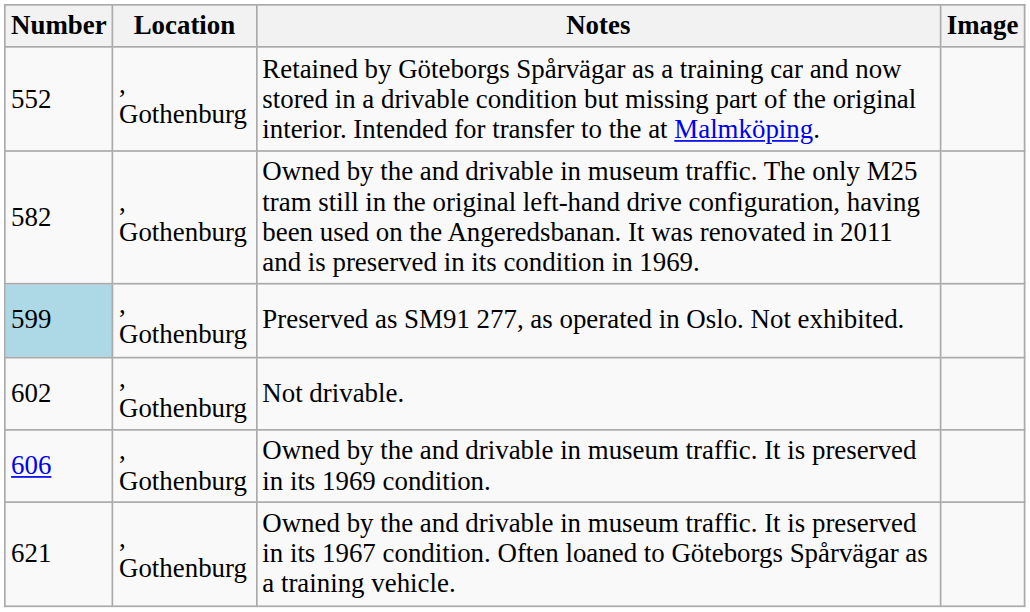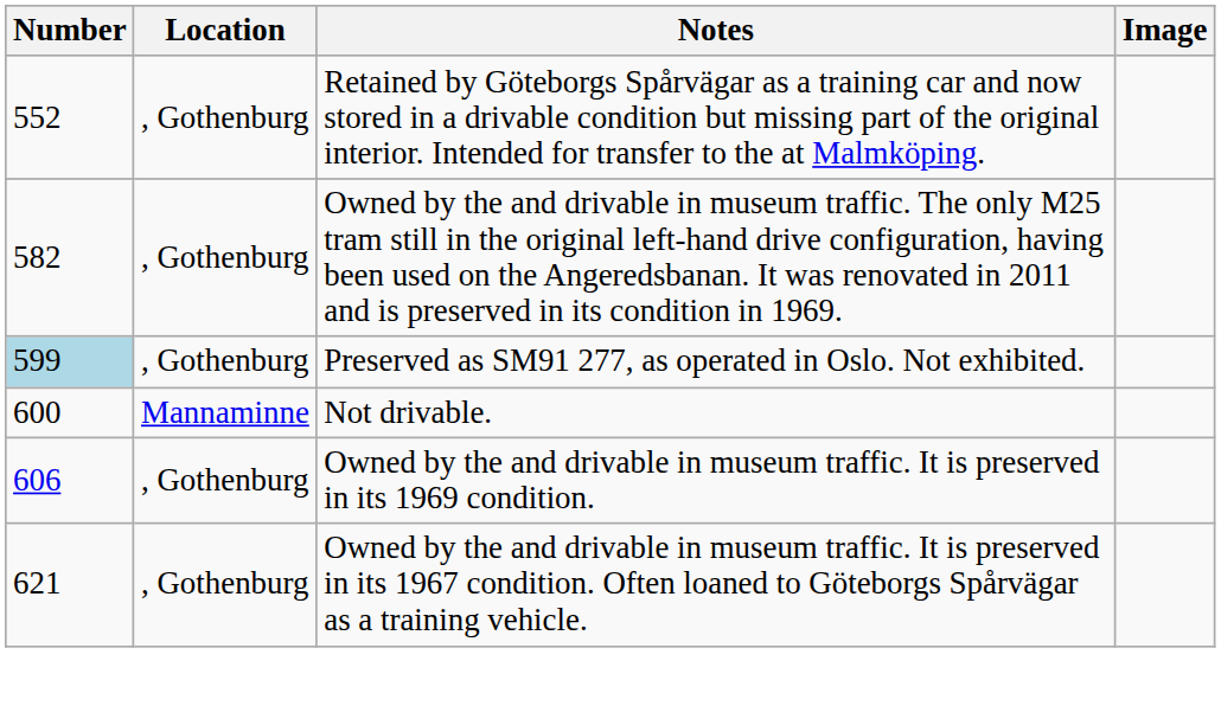 <table class="wikitable sortable">
 <tr>
 <th>Number</th>
 <th>Location</th>
 <th>Notes</th>
 <th>Image</th>
 </tr>
 <tr ->
 <td>552</td>
 <td>, Gothenburg</td>
 <td>Retained by Göteborgs Spårvägar as a training car and now stored in a drivable condition but missing part of the original interior. Intended for transfer to the  at <a href='#'>Malmköping</a>.</td>
 <td></td>
 </tr>
 <tr>
 <td>582</td>
 <td>, Gothenburg</td>
 <td>Owned by the  and drivable in museum traffic. The only M25 tram still in the original left-hand drive configuration, having been used on the Angeredsbanan. It was renovated in 2011 and is preserved in its condition in 1969.</td>
 <td></td>
 </tr>
 <tr>
 <td style="background: lightblue;">599</td>
 <td>, Gothenburg</td>
 <td>Preserved as SM91 277, as operated in Oslo. Not exhibited.</td>
 <td></td>
 </tr>
 <tr>
-<td>602</td>
-<td>, Gothenburg</td>
+<td>600</td>
+<td><a href='#'>Mannaminne</a></td>
 <td>Not drivable.</td>
 <td></td>
 </tr>
 <tr>
 <td><a href='#'>606</a></td>
 <td>, Gothenburg</td>
 <td>Owned by the  and drivable in museum traffic. It is preserved in its 1969 condition.</td>
 <td></td>
 </tr>
 <tr>
 <td>621</td>
 <td>, Gothenburg</td>
 <td>Owned by the  and drivable in museum traffic. It is preserved in its 1967 condition. Often loaned to Göteborgs Spårvägar as a training vehicle.</td>
 <td></td>
 </tr>
 </table>
